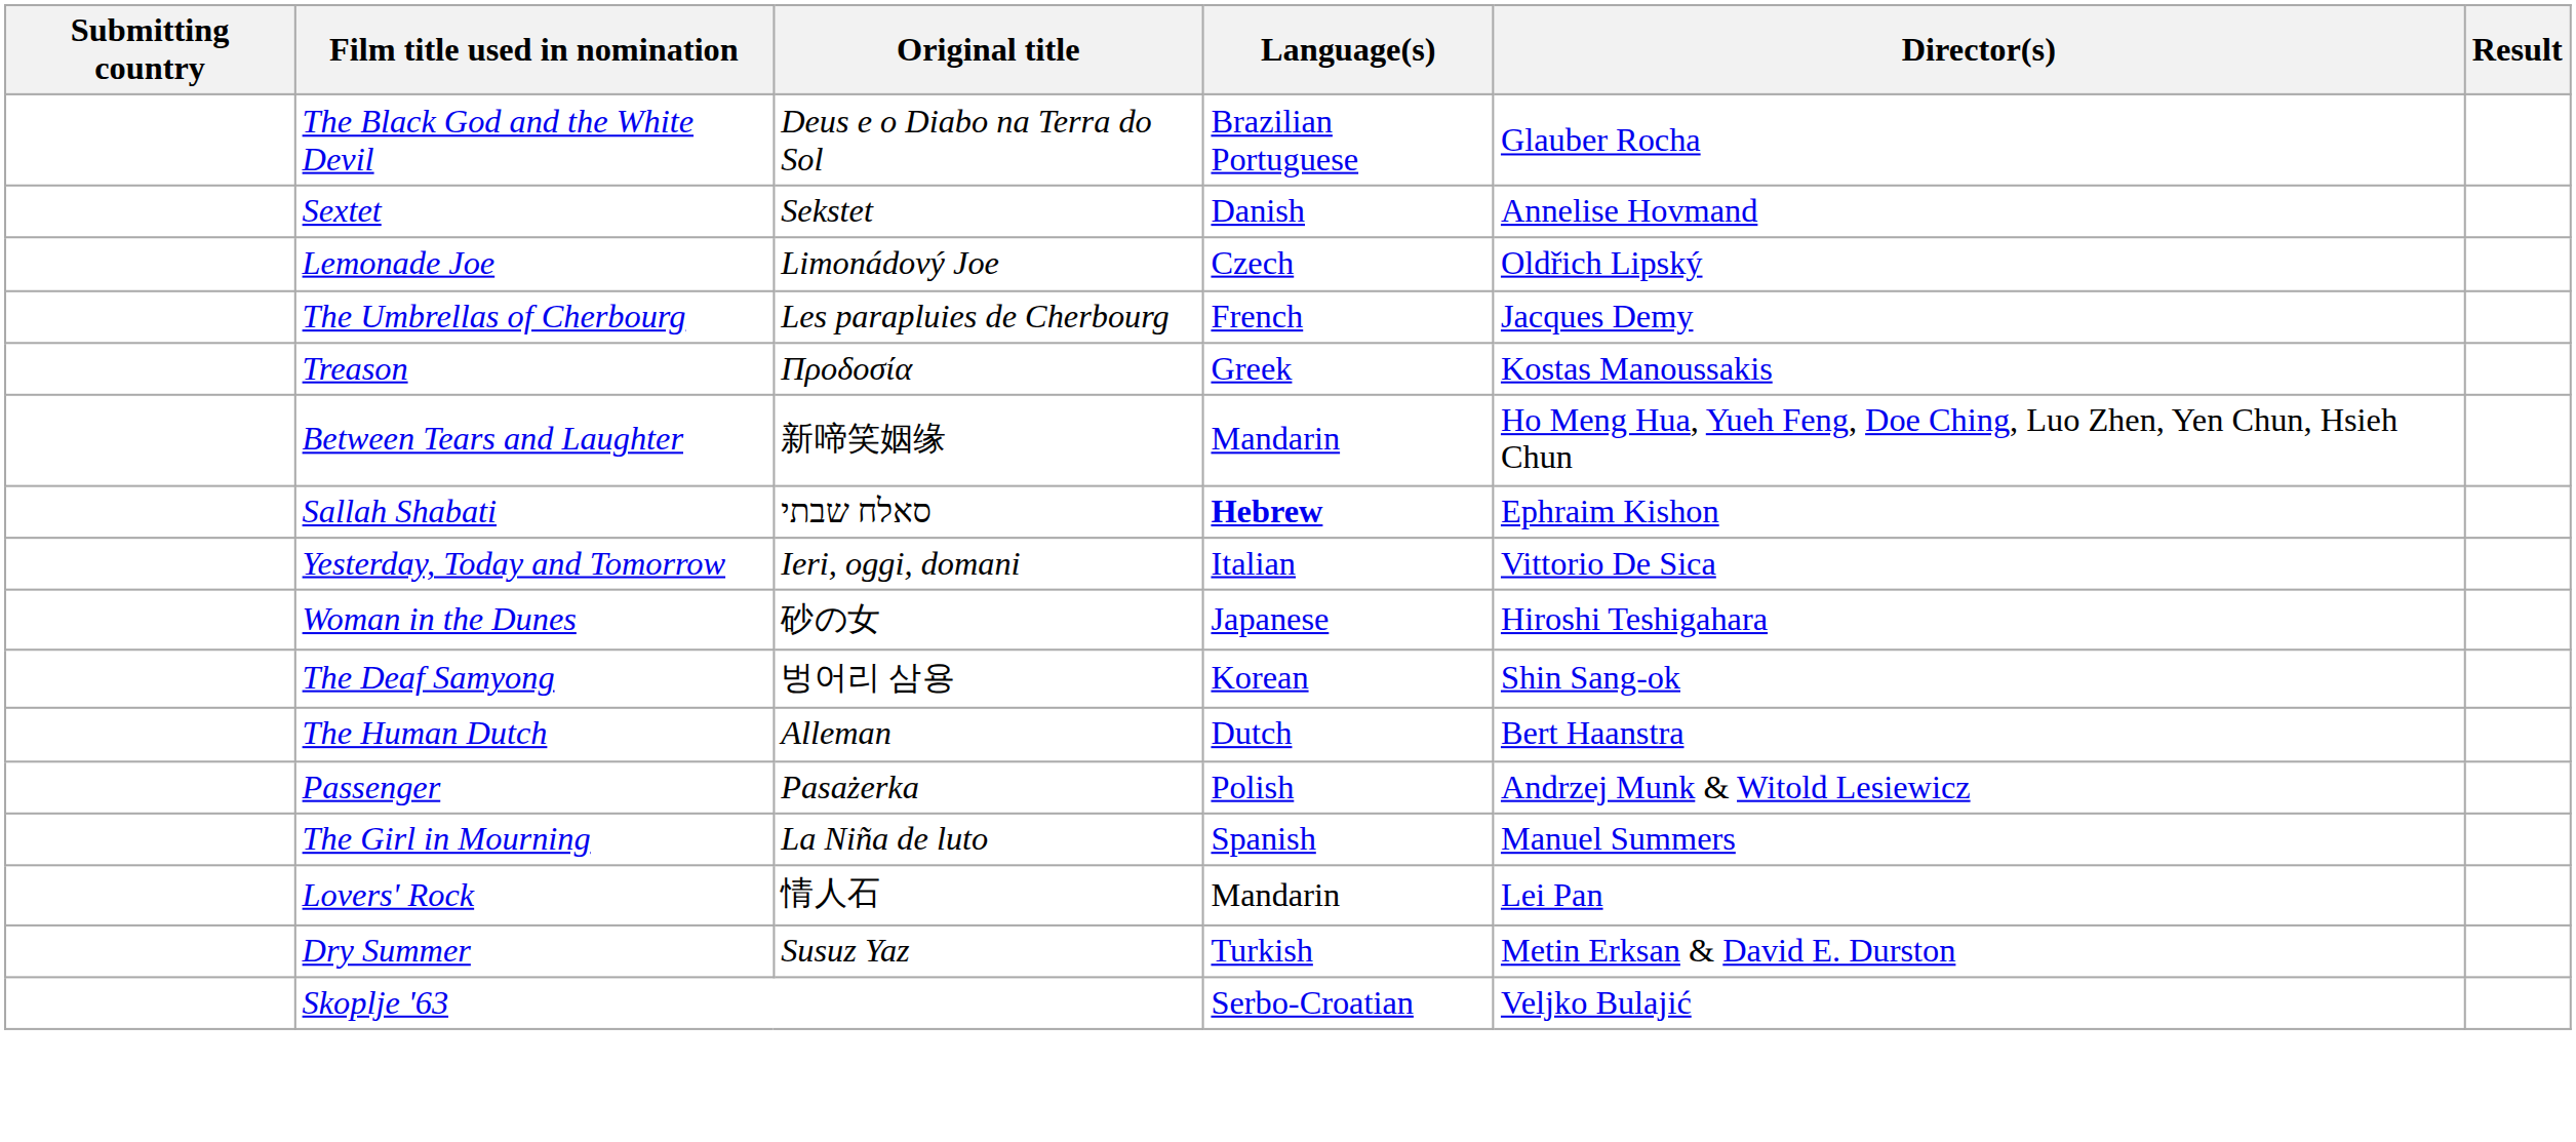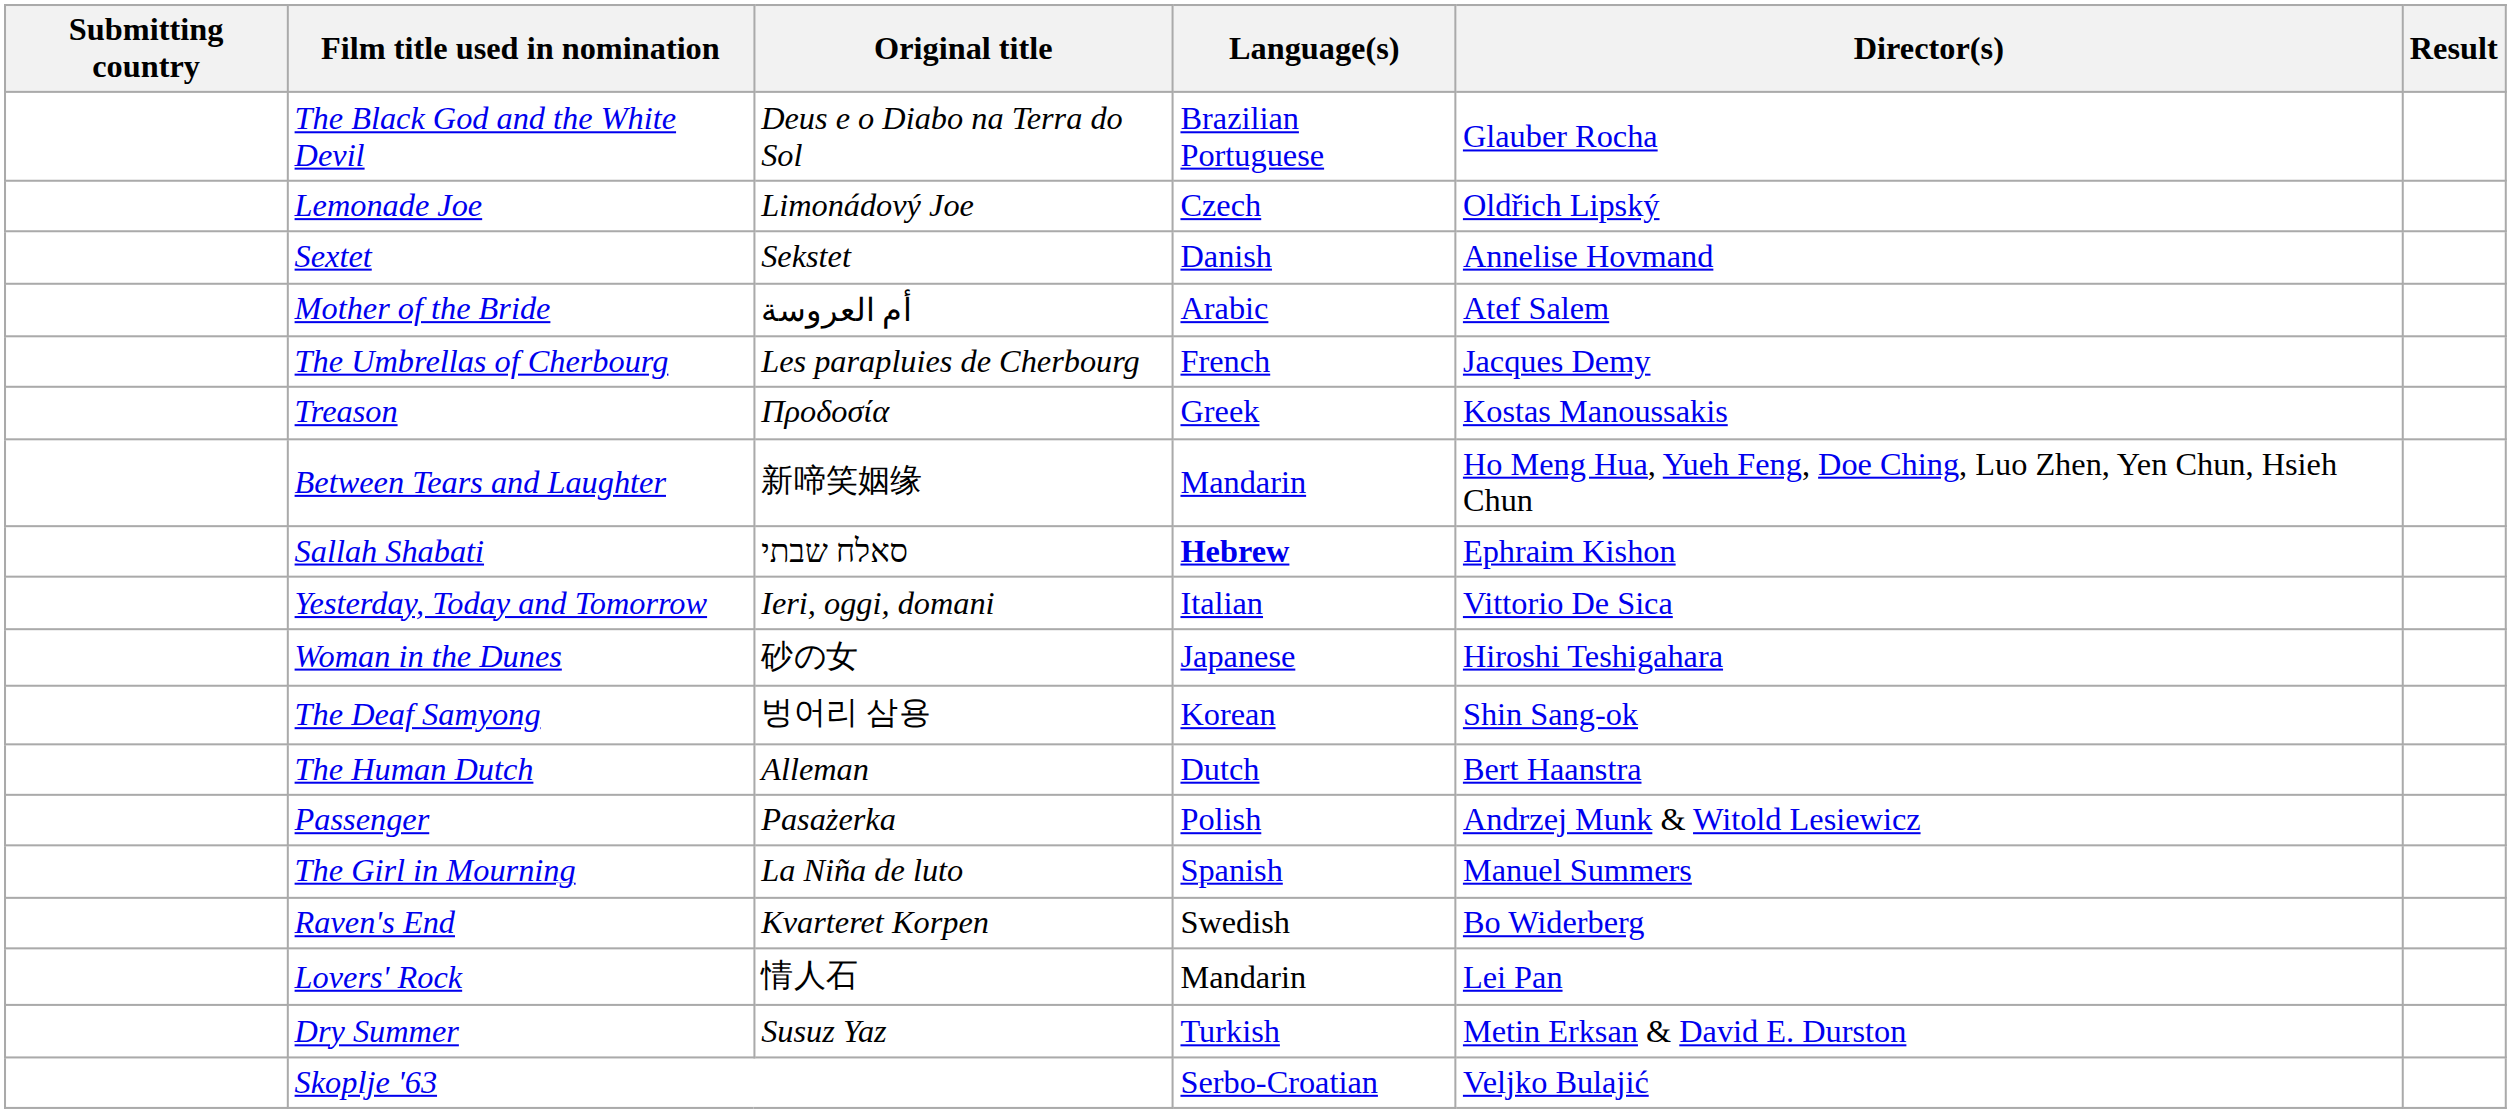 <table class="wikitable sortable" width="98%" style="background:#ffffff;">
 <tr>
 <th>Submitting country</th>
 <th>Film title used in nomination</th>
 <th>Original title</th>
 <th>Language(s)</th>
 <th>Director(s)</th>
 <th>Result</th>
 </tr>
 <tr>
 <td></td>
 <td><em><a href='#'>The Black God and the White Devil</a></em></td>
 <td><em>Deus e o Diabo na Terra do Sol</em></td>
 <td><a href='#'>Brazilian Portuguese</a></td>
 <td><a href='#'>Glauber Rocha</a></td>
 <td></td>
 </tr>
 <tr>
 <td></td>
+<td><em><a href='#'>Lemonade Joe</a></em></td>
+<td><em>Limonádový Joe</em></td>
+<td><a href='#'>Czech</a></td>
+<td><a href='#'>Oldřich Lipský</a></td>
+<td></td>
+</tr>
+<tr>
+<td></td>
 <td><em><a href='#'>Sextet</a></em></td>
 <td><em>Sekstet</em></td>
 <td><a href='#'>Danish</a></td>
 <td><a href='#'>Annelise Hovmand</a></td>
 <td></td>
 </tr>
 <tr>
 <td></td>
-<td><em><a href='#'>Lemonade Joe</a></em></td>
-<td><em>Limonádový Joe</em></td>
-<td><a href='#'>Czech</a></td>
-<td><a href='#'>Oldřich Lipský</a></td>
+<td><em><a href='#'>Mother of the Bride</a></em></td>
+<td>أم العروسة</td>
+<td><a href='#'>Arabic</a></td>
+<td><a href='#'>Atef Salem</a></td>
 <td></td>
 </tr>
 <tr>
 <td></td>
 <td><em><a href='#'>The Umbrellas of Cherbourg</a></em></td>
 <td><em>Les parapluies de Cherbourg</em></td>
 <td><a href='#'>French</a></td>
 <td><a href='#'>Jacques Demy</a></td>
 <td></td>
 </tr>
 <tr>
 <td></td>
 <td><em><a href='#'>Treason</a></em></td>
 <td><em>Προδοσία</em></td>
 <td><a href='#'>Greek</a></td>
 <td><a href='#'>Kostas Manoussakis</a></td>
 <td></td>
 </tr>
 <tr>
 <td></td>
 <td><em><a href='#'>Between Tears and Laughter</a></em></td>
 <td>新啼笑姻缘</td>
 <td><a href='#'>Mandarin</a></td>
 <td><a href='#'>Ho Meng Hua</a>, <a href='#'>Yueh Feng</a>, <a href='#'>Doe Ching</a>, Luo Zhen, Yen Chun, Hsieh Chun</td>
 <td></td>
 </tr>
 <tr>
 <td></td>
 <td><em><a href='#'>Sallah Shabati</a></em></td>
 <td>סאלח שבתי</td>
 <td><strong><a href='#'>Hebrew</a></strong></td>
 <td><a href='#'>Ephraim Kishon</a></td>
 <td></td>
 </tr>
 <tr>
 <td></td>
 <td><em><a href='#'>Yesterday, Today and Tomorrow</a></em></td>
 <td><em>Ieri, oggi, domani</em></td>
 <td><a href='#'>Italian</a></td>
 <td><a href='#'>Vittorio De Sica</a></td>
 <td></td>
 </tr>
 <tr>
 <td></td>
 <td><em><a href='#'>Woman in the Dunes</a></em></td>
 <td>砂の女</td>
 <td><a href='#'>Japanese</a></td>
 <td><a href='#'>Hiroshi Teshigahara</a></td>
 <td></td>
 </tr>
 <tr>
 <td></td>
 <td><em><a href='#'>The Deaf Samyong</a></em></td>
 <td>벙어리 삼용</td>
 <td><a href='#'>Korean</a></td>
 <td><a href='#'>Shin Sang-ok</a></td>
 <td></td>
 </tr>
 <tr>
 <td></td>
 <td><em><a href='#'>The Human Dutch</a></em></td>
 <td><em>Alleman</em></td>
 <td><a href='#'>Dutch</a></td>
 <td><a href='#'>Bert Haanstra</a></td>
 <td></td>
 </tr>
 <tr>
 <td></td>
 <td><em><a href='#'>Passenger</a></em></td>
 <td><em>Pasażerka</em></td>
 <td><a href='#'>Polish</a></td>
 <td><a href='#'>Andrzej Munk</a> & <a href='#'>Witold Lesiewicz</a></td>
 <td></td>
 </tr>
 <tr>
 <td></td>
 <td><em><a href='#'>The Girl in Mourning</a></em></td>
 <td><em>La Niña de luto</em></td>
 <td><a href='#'>Spanish</a></td>
 <td><a href='#'>Manuel Summers</a></td>
 <td></td>
 </tr>
 <tr>
 <td></td>
+<td><em><a href='#'>Raven's End</a></em></td>
+<td><em>Kvarteret Korpen</em></td>
+<td>Swedish</td>
+<td><a href='#'>Bo Widerberg</a></td>
+<td></td>
+</tr>
+<tr>
+<td></td>
 <td><em><a href='#'>Lovers' Rock</a></em></td>
 <td>情人石</td>
 <td>Mandarin</td>
 <td><a href='#'>Lei Pan</a></td>
 <td></td>
 </tr>
 <tr>
 <td></td>
 <td><em><a href='#'>Dry Summer</a></em></td>
 <td><em>Susuz Yaz</em></td>
 <td><a href='#'>Turkish</a></td>
 <td><a href='#'>Metin Erksan</a> & <a href='#'>David E. Durston</a></td>
 <td></td>
 </tr>
 <tr>
 <td></td>
 <td colspan="2"><em><a href='#'>Skoplje '63</a></em></td>
 <td><a href='#'>Serbo-Croatian</a></td>
 <td><a href='#'>Veljko Bulajić</a></td>
 <td></td>
 </tr>
 </table>
